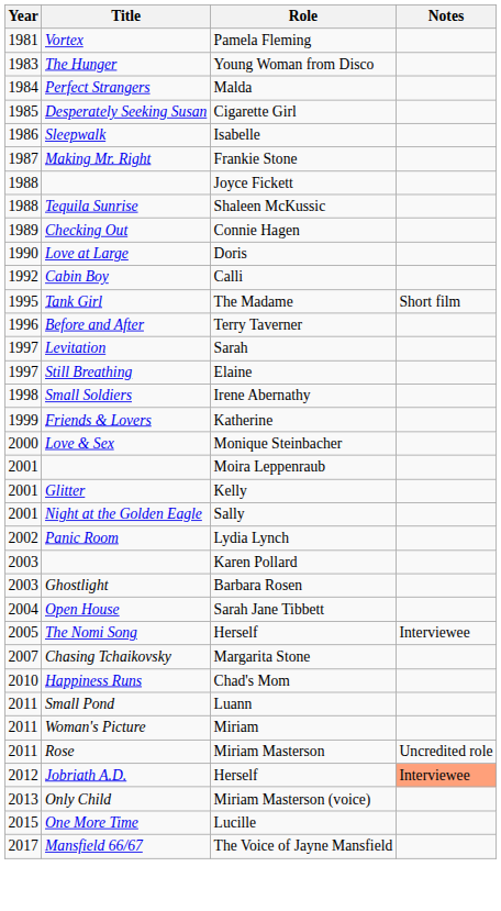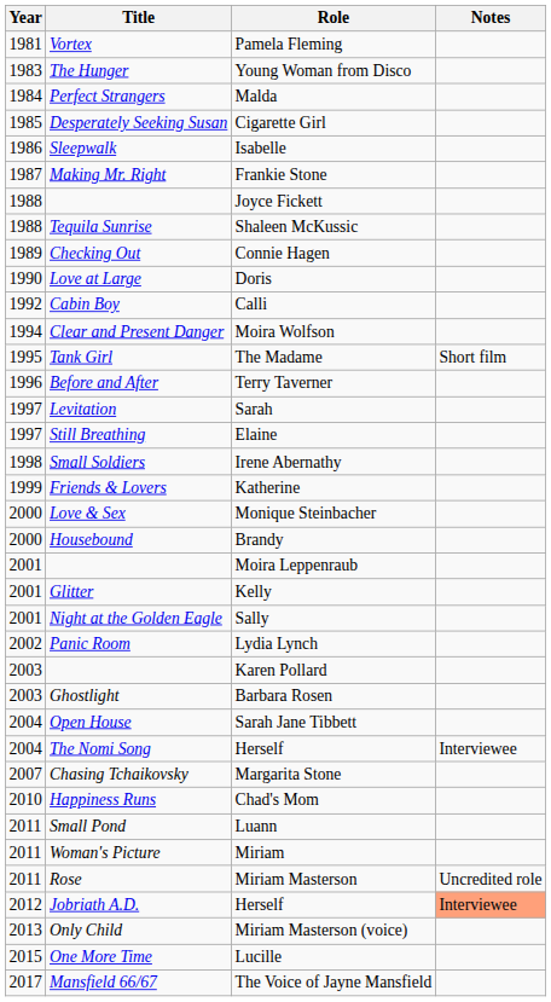 <table class="wikitable sortable">
 <tr>
 <th>Year</th>
 <th>Title</th>
 <th>Role</th>
 <th class="unsortable">Notes</th>
 </tr>
 <tr>
 <td>1981</td>
 <td><em><a href='#'>Vortex</a></em></td>
 <td>Pamela Fleming</td>
 <td></td>
 </tr>
 <tr>
 <td>1983</td>
 <td><em><a href='#'>The Hunger</a></em></td>
 <td>Young Woman from Disco</td>
 <td></td>
 </tr>
 <tr>
 <td>1984</td>
 <td><em><a href='#'>Perfect Strangers</a></em></td>
 <td>Malda</td>
 <td></td>
 </tr>
 <tr>
 <td>1985</td>
 <td><em><a href='#'>Desperately Seeking Susan</a></em></td>
 <td>Cigarette Girl</td>
 <td></td>
 </tr>
 <tr>
 <td>1986</td>
 <td><em><a href='#'>Sleepwalk</a></em></td>
 <td>Isabelle</td>
 <td></td>
 </tr>
 <tr>
 <td>1987</td>
 <td><em><a href='#'>Making Mr. Right</a></em></td>
 <td>Frankie Stone</td>
 <td></td>
 </tr>
 <tr>
 <td>1988</td>
 <td><em></em></td>
 <td>Joyce Fickett</td>
 <td></td>
 </tr>
 <tr>
 <td>1988</td>
 <td><em><a href='#'>Tequila Sunrise</a></em></td>
 <td>Shaleen McKussic</td>
 <td></td>
 </tr>
 <tr>
 <td>1989</td>
 <td><em><a href='#'>Checking Out</a></em></td>
 <td>Connie Hagen</td>
 <td></td>
 </tr>
 <tr>
 <td>1990</td>
 <td><em><a href='#'>Love at Large</a></em></td>
 <td>Doris</td>
 <td></td>
 </tr>
 <tr>
 <td>1992</td>
 <td><em><a href='#'>Cabin Boy</a></em></td>
 <td>Calli</td>
 <td></td>
 </tr>
 <tr>
+<td>1994</td>
+<td><em><a href='#'>Clear and Present Danger</a></em></td>
+<td>Moira Wolfson</td>
+<td></td>
+</tr>
+<tr>
 <td>1995</td>
 <td><em><a href='#'>Tank Girl</a></em></td>
 <td>The Madame</td>
 <td>Short film</td>
 </tr>
 <tr>
 <td>1996</td>
 <td><em><a href='#'>Before and After</a></em></td>
 <td>Terry Taverner</td>
 <td></td>
 </tr>
 <tr>
 <td>1997</td>
 <td><em><a href='#'>Levitation</a></em></td>
 <td>Sarah</td>
 <td></td>
 </tr>
 <tr>
 <td>1997</td>
 <td><em><a href='#'>Still Breathing</a></em></td>
 <td>Elaine</td>
 <td></td>
 </tr>
 <tr>
 <td>1998</td>
 <td><em><a href='#'>Small Soldiers</a></em></td>
 <td>Irene Abernathy</td>
 <td></td>
 </tr>
 <tr>
 <td>1999</td>
 <td><em><a href='#'>Friends & Lovers</a></em></td>
 <td>Katherine</td>
 <td></td>
 </tr>
 <tr>
 <td>2000</td>
 <td><em><a href='#'>Love & Sex</a></em></td>
 <td>Monique Steinbacher</td>
+<td></td>
+</tr>
+<tr>
+<td>2000</td>
+<td><em><a href='#'>Housebound</a></em></td>
+<td>Brandy</td>
 <td></td>
 </tr>
 <tr>
 <td>2001</td>
 <td><em></em></td>
 <td>Moira Leppenraub</td>
 <td></td>
 </tr>
 <tr>
 <td>2001</td>
 <td><em><a href='#'>Glitter</a></em></td>
 <td>Kelly</td>
 <td></td>
 </tr>
 <tr>
 <td>2001</td>
 <td><em><a href='#'>Night at the Golden Eagle</a></em></td>
 <td>Sally</td>
 <td></td>
 </tr>
 <tr>
 <td>2002</td>
 <td><em><a href='#'>Panic Room</a></em></td>
 <td>Lydia Lynch</td>
 <td></td>
 </tr>
 <tr>
 <td>2003</td>
 <td><em></em></td>
 <td>Karen Pollard</td>
 <td></td>
 </tr>
 <tr>
 <td>2003</td>
 <td><em>Ghostlight</em></td>
 <td>Barbara Rosen</td>
 <td></td>
 </tr>
 <tr>
 <td>2004</td>
 <td><em><a href='#'>Open House</a></em></td>
 <td>Sarah Jane Tibbett</td>
 <td></td>
 </tr>
 <tr>
-<td>2005</td>
+<td>2004</td>
 <td><em><a href='#'>The Nomi Song</a></em></td>
 <td>Herself</td>
 <td>Interviewee</td>
 </tr>
 <tr>
 <td>2007</td>
 <td><em>Chasing Tchaikovsky</em></td>
 <td>Margarita Stone</td>
 <td></td>
 </tr>
 <tr>
 <td>2010</td>
 <td><em><a href='#'>Happiness Runs</a></em></td>
 <td>Chad's Mom</td>
 <td></td>
 </tr>
 <tr>
 <td>2011</td>
 <td><em>Small Pond</em></td>
 <td>Luann</td>
 <td></td>
 </tr>
 <tr>
 <td>2011</td>
 <td><em>Woman's Picture</em></td>
 <td>Miriam</td>
 <td></td>
 </tr>
 <tr>
 <td>2011</td>
 <td><em>Rose</em></td>
 <td>Miriam Masterson</td>
 <td>Uncredited role</td>
 </tr>
 <tr>
 <td>2012</td>
 <td><em><a href='#'>Jobriath A.D.</a></em></td>
 <td>Herself</td>
 <td style="background: lightsalmon;">Interviewee</td>
 </tr>
 <tr>
 <td>2013</td>
 <td><em>Only Child</em></td>
 <td>Miriam Masterson (voice)</td>
 <td></td>
 </tr>
 <tr>
 <td>2015</td>
 <td><em><a href='#'>One More Time</a></em></td>
 <td>Lucille</td>
 <td></td>
 </tr>
 <tr>
 <td>2017</td>
 <td><em><a href='#'>Mansfield 66/67</a></em></td>
 <td>The Voice of Jayne Mansfield</td>
 <td></td>
 </tr>
 </table>
